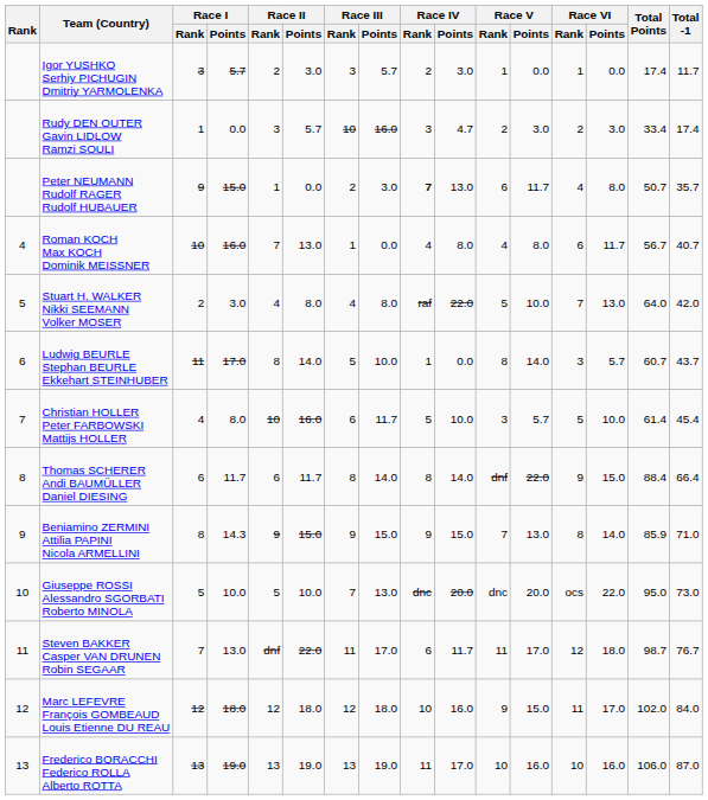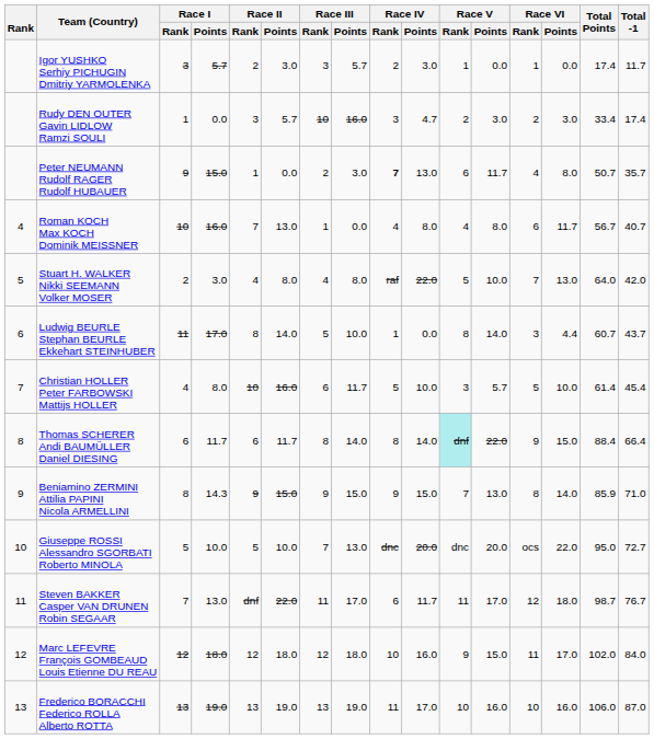 <table class="wikitable" style="text-align:right; font-size:90%">
 <tr>
 <th rowspan=2><br>Rank</th>
 <th rowspan=2>Team (Country)</th>
 <th colspan=2>Race I</th>
 <th colspan=2>Race II</th>
 <th colspan=2>Race III</th>
 <th colspan=2>Race IV</th>
 <th colspan=2>Race V</th>
 <th colspan=2>Race VI</th>
 <th rowspan=2>Total <br>Points <br></th>
 <th rowspan=2>Total<br>-1<br></th>
 </tr>
 <tr>
 <th>Rank</th>
 <th>Points</th>
 <th>Rank</th>
 <th>Points</th>
 <th>Rank</th>
 <th>Points</th>
 <th>Rank</th>
 <th>Points</th>
 <th>Rank</th>
 <th>Points</th>
 <th>Rank</th>
 <th>Points</th>
 </tr>
 <tr>
 <td align=center></td>
 <td align=left><br> <a href='#'>Igor YUSHKO</a> <br> <a href='#'>Serhiy PICHUGIN</a> <br> <a href='#'>Dmitriy YARMOLENKA</a></td>
 <td><s>3</s></td>
 <td><s>5.7</s></td>
 <td>2</td>
 <td>3.0</td>
 <td>3</td>
 <td>5.7</td>
 <td>2</td>
 <td>3.0</td>
 <td>1</td>
 <td>0.0</td>
 <td>1</td>
 <td>0.0</td>
 <td>17.4</td>
 <td>11.7</td>
 </tr>
 <tr>
 <td align=center></td>
 <td align=left><br> <a href='#'>Rudy DEN OUTER</a> <br> <a href='#'>Gavin LIDLOW</a> <br> <a href='#'>Ramzi SOULI</a></td>
 <td>1</td>
 <td>0.0</td>
 <td>3</td>
 <td>5.7</td>
 <td><s>10</s></td>
 <td><s>16.0</s></td>
 <td>3</td>
 <td>4.7</td>
 <td>2</td>
 <td>3.0</td>
 <td>2</td>
 <td>3.0</td>
 <td>33.4</td>
 <td>17.4</td>
 </tr>
 <tr>
 <td align=center></td>
 <td align=left><br> <a href='#'>Peter NEUMANN</a> <br> <a href='#'>Rudolf RAGER</a> <br> <a href='#'>Rudolf HUBAUER</a></td>
 <td><s>9</s></td>
 <td><s>15.0</s></td>
 <td>1</td>
 <td>0.0</td>
 <td>2</td>
 <td>3.0</td>
 <td><strong>7</strong></td>
 <td>13.0</td>
 <td>6</td>
 <td>11.7</td>
 <td>4</td>
 <td>8.0</td>
 <td>50.7</td>
 <td>35.7</td>
 </tr>
 <tr>
 <td align=center>4</td>
 <td align=left><br> <a href='#'>Roman KOCH</a> <br> <a href='#'>Max KOCH</a> <br> <a href='#'>Dominik MEISSNER</a></td>
 <td><s>10</s></td>
 <td><s>16.0</s></td>
 <td>7</td>
 <td>13.0</td>
 <td>1</td>
 <td>0.0</td>
 <td>4</td>
 <td>8.0</td>
 <td>4</td>
 <td>8.0</td>
 <td>6</td>
 <td>11.7</td>
 <td>56.7</td>
 <td>40.7</td>
 </tr>
 <tr>
 <td align=center>5</td>
 <td align=left><br> <a href='#'>Stuart H. WALKER</a> <br> <a href='#'>Nikki SEEMANN</a> <br> <a href='#'>Volker MOSER</a></td>
 <td>2</td>
 <td>3.0</td>
 <td>4</td>
 <td>8.0</td>
 <td>4</td>
 <td>8.0</td>
 <td><s>raf</s></td>
 <td><s>22.0</s></td>
 <td>5</td>
 <td>10.0</td>
 <td>7</td>
 <td>13.0</td>
 <td>64.0</td>
 <td>42.0</td>
 </tr>
 <tr>
 <td align=center>6</td>
 <td align=left><br> <a href='#'>Ludwig BEURLE</a> <br> <a href='#'>Stephan BEURLE</a> <br> <a href='#'>Ekkehart STEINHUBER</a></td>
 <td><s>11</s></td>
 <td><s>17.0</s></td>
 <td>8</td>
 <td>14.0</td>
 <td>5</td>
 <td>10.0</td>
 <td>1</td>
 <td>0.0</td>
 <td>8</td>
 <td>14.0</td>
 <td>3</td>
-<td>5.7</td>
+<td>4.4</td>
 <td>60.7</td>
 <td>43.7</td>
 </tr>
 <tr>
 <td align=center>7</td>
 <td align=left><br> <a href='#'>Christian HOLLER</a> <br> <a href='#'>Peter FARBOWSKI</a> <br> <a href='#'>Mattijs HOLLER</a></td>
 <td>4</td>
 <td>8.0</td>
 <td><s>10</s></td>
 <td><s>16.0</s></td>
 <td>6</td>
 <td>11.7</td>
 <td>5</td>
 <td>10.0</td>
 <td>3</td>
 <td>5.7</td>
 <td>5</td>
 <td>10.0</td>
 <td>61.4</td>
 <td>45.4</td>
 </tr>
 <tr>
 <td align=center>8</td>
 <td align=left><br> <a href='#'>Thomas SCHERER</a> <br> <a href='#'>Andi BAUMÜLLER</a> <br> <a href='#'>Daniel DIESING</a></td>
 <td>6</td>
 <td>11.7</td>
 <td>6</td>
 <td>11.7</td>
 <td>8</td>
 <td>14.0</td>
 <td>8</td>
 <td>14.0</td>
-<td><s>dnf</s></td>
+<td style="background: paleturquoise;"><s>dnf</s></td>
 <td><s>22.0</s></td>
 <td>9</td>
 <td>15.0</td>
 <td>88.4</td>
 <td>66.4</td>
 </tr>
 <tr>
 <td align=center>9</td>
 <td align=left><br> <a href='#'>Beniamino ZERMINI</a> <br> <a href='#'>Attilia PAPINI</a> <br> <a href='#'>Nicola ARMELLINI</a></td>
 <td>8</td>
 <td>14.3</td>
 <td><s>9</s></td>
 <td><s>15.0</s></td>
 <td>9</td>
 <td>15.0</td>
 <td>9</td>
 <td>15.0</td>
 <td>7</td>
 <td>13.0</td>
 <td>8</td>
 <td>14.0</td>
 <td>85.9</td>
 <td>71.0</td>
 </tr>
 <tr>
 <td align=center>10</td>
 <td align=left><br> <a href='#'>Giuseppe ROSSI</a> <br> <a href='#'>Alessandro SGORBATI</a> <br> <a href='#'>Roberto MINOLA</a></td>
 <td>5</td>
 <td>10.0</td>
 <td>5</td>
 <td>10.0</td>
 <td>7</td>
 <td>13.0</td>
 <td><s>dnc</s></td>
 <td><s>20.0</s></td>
 <td>dnc</td>
 <td>20.0</td>
 <td>ocs</td>
 <td>22.0</td>
 <td>95.0</td>
-<td>73.0</td>
+<td>72.7</td>
 </tr>
 <tr>
 <td align=center>11</td>
 <td align=left><br> <a href='#'>Steven BAKKER</a> <br> <a href='#'>Casper VAN DRUNEN</a> <br> <a href='#'>Robin SEGAAR</a></td>
 <td>7</td>
 <td>13.0</td>
 <td><s>dnf</s></td>
 <td><s>22.0</s></td>
 <td>11</td>
 <td>17.0</td>
 <td>6</td>
 <td>11.7</td>
 <td>11</td>
 <td>17.0</td>
 <td>12</td>
 <td>18.0</td>
 <td>98.7</td>
 <td>76.7</td>
 </tr>
 <tr>
 <td align=center>12</td>
 <td align=left><br> <a href='#'>Marc LEFEVRE</a> <br> <a href='#'>François GOMBEAUD</a> <br> <a href='#'>Louis Etienne DU REAU</a></td>
 <td><s>12</s></td>
 <td><s>18.0</s></td>
 <td>12</td>
 <td>18.0</td>
 <td>12</td>
 <td>18.0</td>
 <td>10</td>
 <td>16.0</td>
 <td>9</td>
 <td>15.0</td>
 <td>11</td>
 <td>17.0</td>
 <td>102.0</td>
 <td>84.0</td>
 </tr>
 <tr>
 <td align=center>13</td>
 <td align=left><br> <a href='#'>Frederico BORACCHI</a> <br> <a href='#'>Federico ROLLA</a> <br> <a href='#'>Alberto ROTTA</a></td>
 <td><s>13</s></td>
 <td><s>19.0</s></td>
 <td>13</td>
 <td>19.0</td>
 <td>13</td>
 <td>19.0</td>
 <td>11</td>
 <td>17.0</td>
 <td>10</td>
 <td>16.0</td>
 <td>10</td>
 <td>16.0</td>
 <td>106.0</td>
 <td>87.0</td>
 </tr>
 </table>
